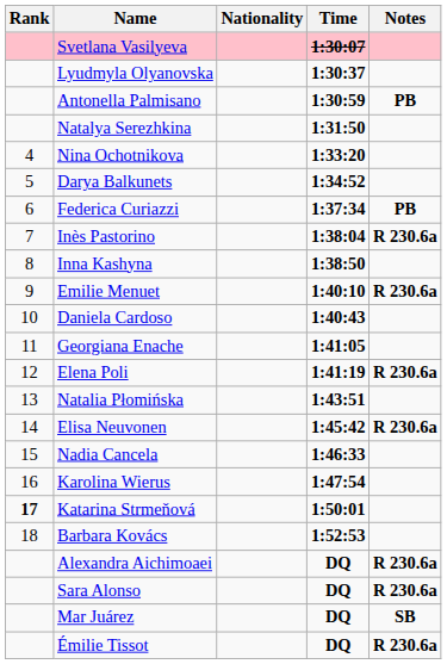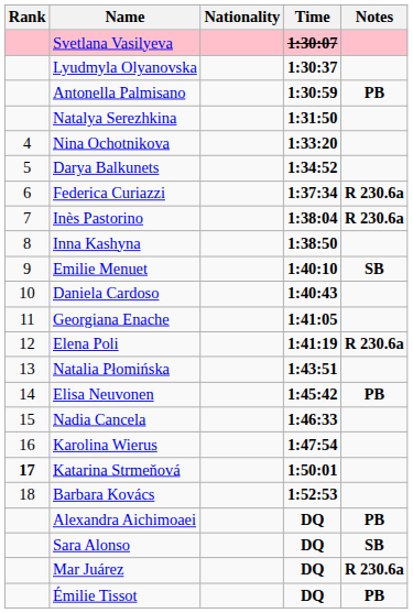 <table class="wikitable sortable" style="text-align:center">
 <tr>
 <th>Rank</th>
 <th>Name</th>
 <th>Nationality</th>
 <th>Time</th>
 <th>Notes</th>
 </tr>
 <tr bgcolor=pink>
 <td></td>
 <td align=left><a href='#'>Svetlana Vasilyeva</a></td>
 <td align=left></td>
 <td><s><strong>1:30:07</strong></s></td>
 <td></td>
 </tr>
 <tr>
 <td></td>
 <td align=left><a href='#'>Lyudmyla Olyanovska</a></td>
 <td align=left></td>
 <td><strong>1:30:37</strong></td>
 <td></td>
 </tr>
 <tr>
 <td></td>
 <td align=left><a href='#'>Antonella Palmisano</a></td>
 <td align=left></td>
 <td><strong>1:30:59</strong></td>
 <td><strong>PB</strong></td>
 </tr>
 <tr>
 <td></td>
 <td align=left><a href='#'>Natalya Serezhkina</a></td>
 <td align=left></td>
 <td><strong>1:31:50</strong></td>
 <td></td>
 </tr>
 <tr>
 <td>4</td>
 <td align=left><a href='#'>Nina Ochotnikova</a></td>
 <td align=left></td>
 <td><strong>1:33:20</strong></td>
 <td></td>
 </tr>
 <tr>
 <td>5</td>
 <td align=left><a href='#'>Darya Balkunets</a></td>
 <td align=left></td>
 <td><strong>1:34:52</strong></td>
 <td></td>
 </tr>
 <tr>
 <td>6</td>
 <td align=left><a href='#'>Federica Curiazzi</a></td>
 <td align=left></td>
 <td><strong>1:37:34</strong></td>
-<td><strong>PB</strong></td>
+<td><strong>R 230.6a</strong></td>
 </tr>
 <tr>
 <td>7</td>
 <td align=left><a href='#'>Inès Pastorino</a></td>
 <td align=left></td>
 <td><strong>1:38:04</strong></td>
 <td><strong>R 230.6a</strong></td>
 </tr>
 <tr>
 <td>8</td>
 <td align=left><a href='#'>Inna Kashyna</a></td>
 <td align=left></td>
 <td><strong>1:38:50</strong></td>
 <td></td>
 </tr>
 <tr>
 <td>9</td>
 <td align=left><a href='#'>Emilie Menuet</a></td>
 <td align=left></td>
 <td><strong>1:40:10</strong></td>
-<td><strong>R 230.6a</strong></td>
+<td><strong>SB</strong></td>
 </tr>
 <tr>
 <td>10</td>
 <td align=left><a href='#'>Daniela Cardoso</a></td>
 <td align=left></td>
 <td><strong>1:40:43</strong></td>
 <td></td>
 </tr>
 <tr>
 <td>11</td>
 <td align=left><a href='#'>Georgiana Enache</a></td>
 <td align=left></td>
 <td><strong>1:41:05</strong></td>
 <td></td>
 </tr>
 <tr>
 <td>12</td>
 <td align=left><a href='#'>Elena Poli</a></td>
 <td align=left></td>
 <td><strong>1:41:19</strong></td>
 <td><strong>R 230.6a</strong></td>
 </tr>
 <tr>
 <td>13</td>
 <td align=left><a href='#'>Natalia Płomińska</a></td>
 <td align=left></td>
 <td><strong>1:43:51</strong></td>
 <td></td>
 </tr>
 <tr>
 <td>14</td>
 <td align=left><a href='#'>Elisa Neuvonen</a></td>
 <td align=left></td>
 <td><strong>1:45:42</strong></td>
-<td><strong>R 230.6a</strong></td>
+<td><strong>PB</strong></td>
 </tr>
 <tr>
 <td>15</td>
 <td align=left><a href='#'>Nadia Cancela</a></td>
 <td align=left></td>
 <td><strong>1:46:33</strong></td>
 <td></td>
 </tr>
 <tr>
 <td>16</td>
 <td align=left><a href='#'>Karolina Wierus</a></td>
 <td align=left></td>
 <td><strong>1:47:54</strong></td>
 <td></td>
 </tr>
 <tr>
 <td><strong>17</strong></td>
 <td align=left><a href='#'>Katarina Strmeňová</a></td>
 <td align=left></td>
 <td><strong>1:50:01</strong></td>
 <td></td>
 </tr>
 <tr>
 <td>18</td>
 <td align=left><a href='#'>Barbara Kovács</a></td>
 <td align=left></td>
 <td><strong>1:52:53</strong></td>
 <td></td>
 </tr>
 <tr>
 <td></td>
 <td align=left><a href='#'>Alexandra Aichimoaei</a></td>
 <td align=left></td>
 <td><strong>DQ</strong></td>
-<td><strong>R 230.6a</strong></td>
+<td><strong>PB</strong></td>
 </tr>
 <tr>
 <td></td>
 <td align=left><a href='#'>Sara Alonso</a></td>
 <td align=left></td>
 <td><strong>DQ</strong></td>
-<td><strong>R 230.6a</strong></td>
+<td><strong>SB</strong></td>
 </tr>
 <tr>
 <td></td>
 <td align=left><a href='#'>Mar Juárez</a></td>
 <td align=left></td>
 <td><strong>DQ</strong></td>
-<td><strong>SB</strong></td>
+<td><strong>R 230.6a</strong></td>
 </tr>
 <tr>
 <td></td>
 <td align=left><a href='#'>Émilie Tissot</a></td>
 <td align=left></td>
 <td><strong>DQ</strong></td>
-<td><strong>R 230.6a</strong></td>
+<td><strong>PB</strong></td>
 </tr>
 </table>
